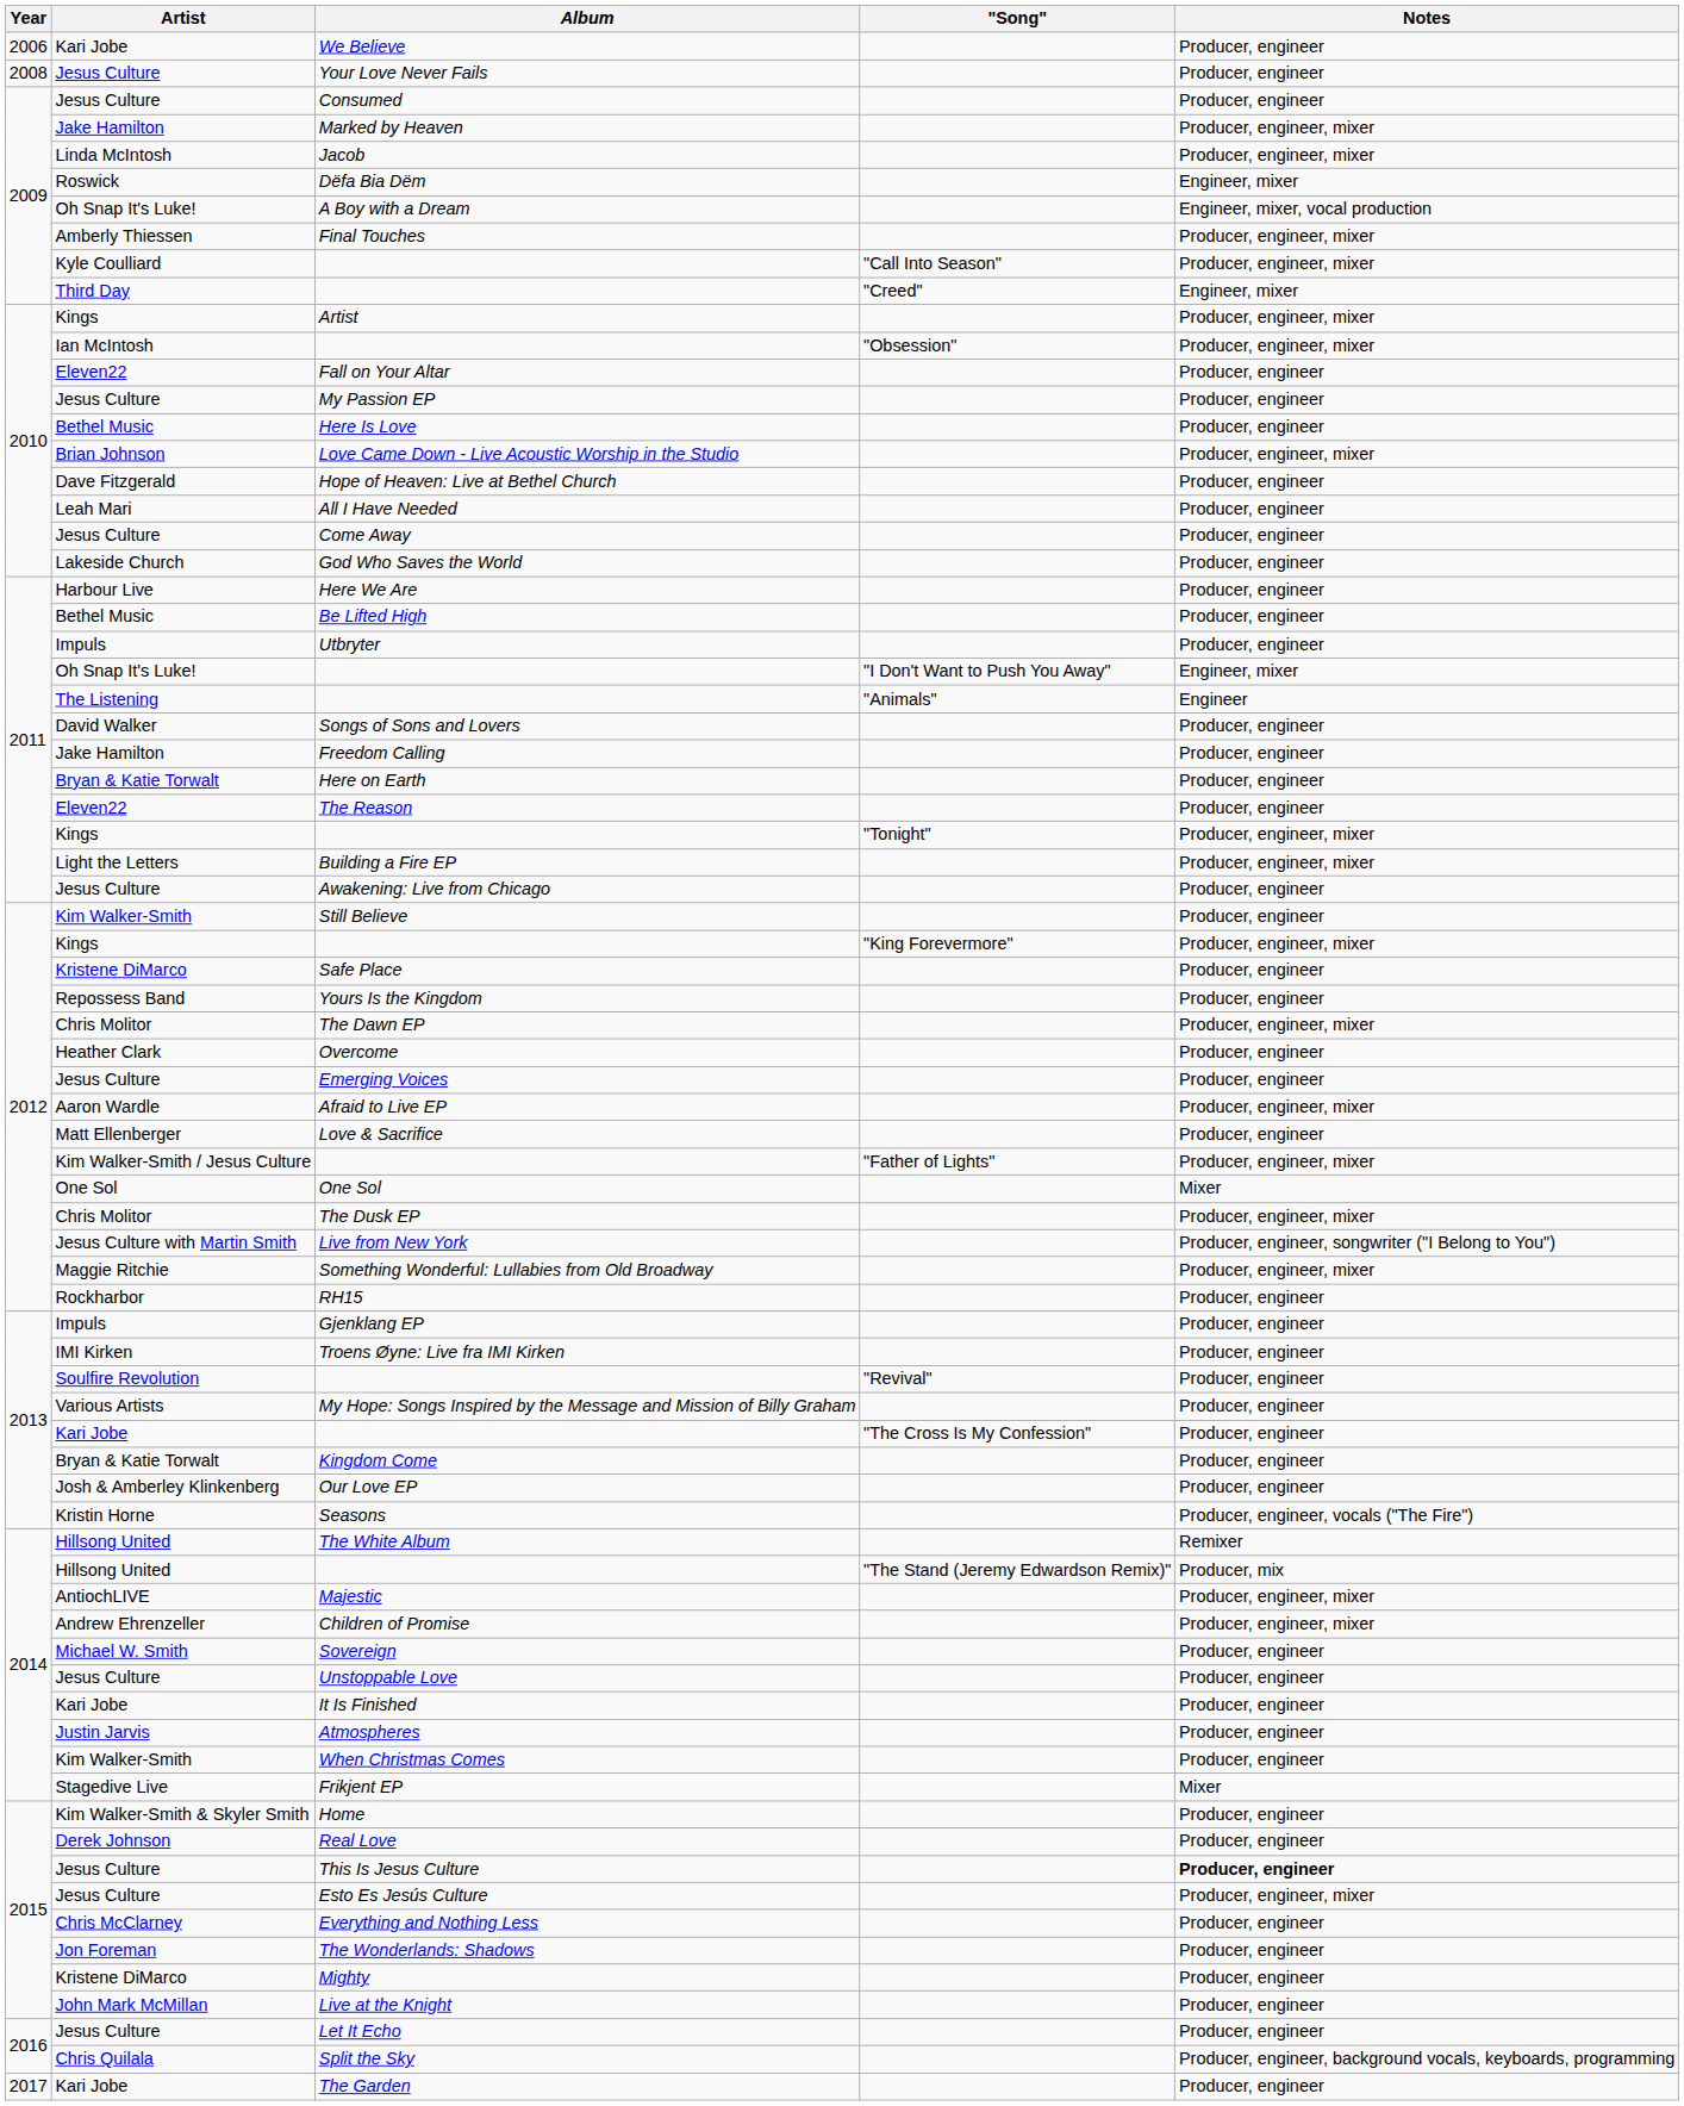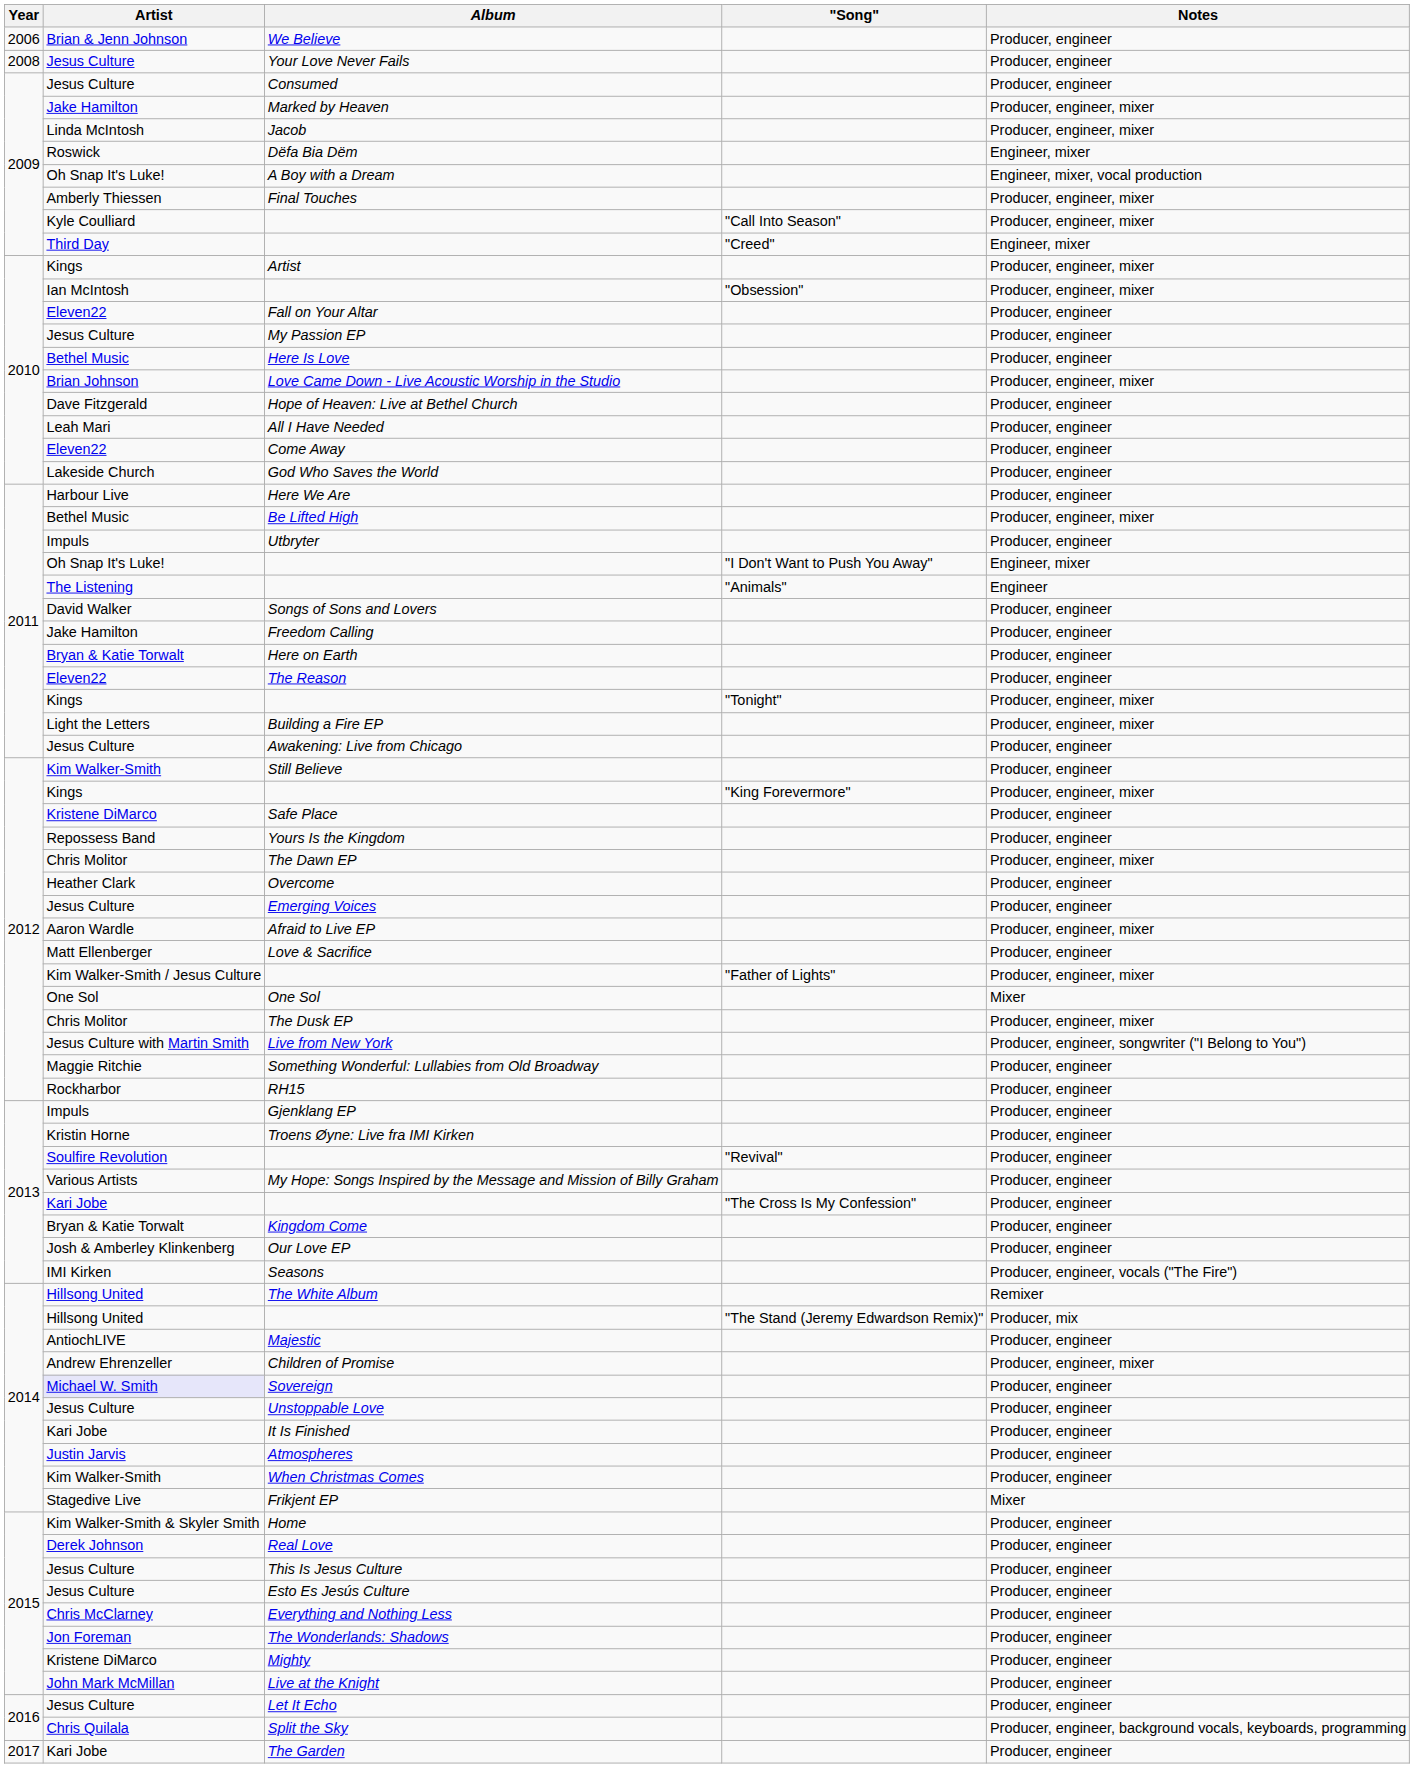 <table class="wikitable">
 <tr>
 <th rowspan="1">Year</th>
 <th rowspan="1">Artist</th>
 <th rowspan="1"><em>Album</em></th>
 <th rowspan="1">"Song"</th>
 <th rowspan="1">Notes</th>
 </tr>
 <tr>
 <td>2006</td>
-<td>Kari Jobe</td>
+<td><a href='#'>Brian & Jenn Johnson</a></td>
 <td><em><a href='#'>We Believe</a></em></td>
 <td></td>
 <td>Producer, engineer</td>
 </tr>
 <tr>
 <td>2008</td>
 <td><a href='#'>Jesus Culture</a></td>
 <td><em>Your Love Never Fails</em></td>
 <td></td>
 <td>Producer, engineer</td>
 </tr>
 <tr>
 <td rowspan="8">2009</td>
 <td>Jesus Culture</td>
 <td><em>Consumed</em></td>
 <td></td>
 <td>Producer, engineer</td>
 </tr>
 <tr>
 <td><a href='#'>Jake Hamilton</a></td>
 <td><em>Marked by Heaven</em></td>
 <td></td>
 <td>Producer, engineer, mixer</td>
 </tr>
 <tr>
 <td>Linda McIntosh</td>
 <td><em>Jacob</em></td>
 <td></td>
 <td>Producer, engineer, mixer</td>
 </tr>
 <tr>
 <td>Roswick</td>
 <td><em>Dëfa Bia Dëm</em></td>
 <td></td>
 <td>Engineer, mixer</td>
 </tr>
 <tr>
 <td>Oh Snap It's Luke!</td>
 <td><em>A Boy with a Dream</em></td>
 <td></td>
 <td>Engineer, mixer, vocal production</td>
 </tr>
 <tr>
 <td>Amberly Thiessen</td>
 <td><em>Final Touches</em></td>
 <td></td>
 <td>Producer, engineer, mixer</td>
 </tr>
 <tr>
 <td>Kyle Coulliard</td>
 <td></td>
 <td>"Call Into Season"</td>
 <td>Producer, engineer, mixer</td>
 </tr>
 <tr>
 <td><a href='#'>Third Day</a></td>
 <td></td>
 <td>"Creed"</td>
 <td>Engineer, mixer</td>
 </tr>
 <tr>
 <td rowspan="10">2010</td>
 <td>Kings</td>
 <td><em>Artist</em></td>
 <td></td>
 <td>Producer, engineer, mixer</td>
 </tr>
 <tr>
 <td>Ian McIntosh</td>
 <td></td>
 <td>"Obsession"</td>
 <td>Producer, engineer, mixer</td>
 </tr>
 <tr>
 <td><a href='#'>Eleven22</a></td>
 <td><em>Fall on Your Altar</em></td>
 <td></td>
 <td>Producer, engineer</td>
 </tr>
 <tr>
 <td>Jesus Culture</td>
 <td><em>My Passion EP</em></td>
 <td></td>
 <td>Producer, engineer</td>
 </tr>
 <tr>
 <td><a href='#'>Bethel Music</a></td>
 <td><em><a href='#'>Here Is Love</a></em></td>
 <td></td>
 <td>Producer, engineer</td>
 </tr>
 <tr>
 <td><a href='#'>Brian Johnson</a></td>
 <td><em><a href='#'>Love Came Down - Live Acoustic Worship in the Studio</a></em></td>
 <td></td>
 <td>Producer, engineer, mixer</td>
 </tr>
 <tr>
 <td>Dave Fitzgerald</td>
 <td><em>Hope of Heaven: Live at Bethel Church</em></td>
 <td></td>
 <td>Producer, engineer</td>
 </tr>
 <tr>
 <td>Leah Mari</td>
 <td><em>All I Have Needed</em></td>
 <td></td>
 <td>Producer, engineer</td>
 </tr>
 <tr>
-<td>Jesus Culture</td>
+<td><a href='#'>Eleven22</a></td>
 <td><em>Come Away</em></td>
 <td></td>
 <td>Producer, engineer</td>
 </tr>
 <tr>
 <td>Lakeside Church</td>
 <td><em>God Who Saves the World</em></td>
 <td></td>
 <td>Producer, engineer</td>
 </tr>
 <tr>
 <td rowspan="12">2011</td>
 <td>Harbour Live</td>
 <td><em>Here We Are</em></td>
 <td></td>
 <td>Producer, engineer</td>
 </tr>
 <tr>
 <td>Bethel Music</td>
 <td><em><a href='#'>Be Lifted High</a></em></td>
 <td></td>
-<td>Producer, engineer</td>
+<td>Producer, engineer, mixer</td>
 </tr>
 <tr>
 <td>Impuls</td>
 <td><em>Utbryter</em></td>
 <td></td>
 <td>Producer, engineer</td>
 </tr>
 <tr>
 <td>Oh Snap It's Luke!</td>
 <td></td>
 <td>"I Don't Want to Push You Away"</td>
 <td>Engineer, mixer</td>
 </tr>
 <tr>
 <td><a href='#'>The Listening</a></td>
 <td></td>
 <td>"Animals"</td>
 <td>Engineer</td>
 </tr>
 <tr>
 <td>David Walker</td>
 <td><em>Songs of Sons and Lovers</em></td>
 <td></td>
 <td>Producer, engineer</td>
 </tr>
 <tr>
 <td>Jake Hamilton</td>
 <td><em>Freedom Calling</em></td>
 <td></td>
 <td>Producer, engineer</td>
 </tr>
 <tr>
 <td><a href='#'>Bryan & Katie Torwalt</a></td>
 <td><em>Here on Earth</em></td>
 <td></td>
 <td>Producer, engineer</td>
 </tr>
 <tr>
 <td><a href='#'>Eleven22</a></td>
 <td><em><a href='#'>The Reason</a></em></td>
 <td></td>
 <td>Producer, engineer</td>
 </tr>
 <tr>
 <td>Kings</td>
 <td></td>
 <td>"Tonight"</td>
 <td>Producer, engineer, mixer</td>
 </tr>
 <tr>
 <td>Light the Letters</td>
 <td><em>Building a Fire EP</em></td>
 <td></td>
 <td>Producer, engineer, mixer</td>
 </tr>
 <tr>
 <td>Jesus Culture</td>
 <td><em>Awakening: Live from Chicago</em></td>
 <td></td>
 <td>Producer, engineer</td>
 </tr>
 <tr>
 <td rowspan="15">2012</td>
 <td><a href='#'>Kim Walker-Smith</a></td>
 <td><em>Still Believe</em></td>
 <td></td>
 <td>Producer, engineer</td>
 </tr>
 <tr>
 <td>Kings</td>
 <td></td>
 <td>"King Forevermore"</td>
 <td>Producer, engineer, mixer</td>
 </tr>
 <tr>
 <td><a href='#'>Kristene DiMarco</a></td>
 <td><em>Safe Place</em></td>
 <td></td>
 <td>Producer, engineer</td>
 </tr>
 <tr>
 <td>Repossess Band</td>
 <td><em>Yours Is the Kingdom</em></td>
 <td></td>
 <td>Producer, engineer</td>
 </tr>
 <tr>
 <td>Chris Molitor</td>
 <td><em>The Dawn EP</em></td>
 <td></td>
 <td>Producer, engineer, mixer</td>
 </tr>
 <tr>
 <td>Heather Clark</td>
 <td><em>Overcome</em></td>
 <td></td>
 <td>Producer, engineer</td>
 </tr>
 <tr>
 <td>Jesus Culture</td>
 <td><em><a href='#'>Emerging Voices</a></em></td>
 <td></td>
 <td>Producer, engineer</td>
 </tr>
 <tr>
 <td>Aaron Wardle</td>
 <td><em>Afraid to Live EP</em></td>
 <td></td>
 <td>Producer, engineer, mixer</td>
 </tr>
 <tr>
 <td>Matt Ellenberger</td>
 <td><em>Love & Sacrifice</em></td>
 <td></td>
 <td>Producer, engineer</td>
 </tr>
 <tr>
 <td>Kim Walker-Smith / Jesus Culture</td>
 <td></td>
 <td>"Father of Lights"</td>
 <td>Producer, engineer, mixer</td>
 </tr>
 <tr>
 <td>One Sol</td>
 <td><em>One Sol</em></td>
 <td></td>
 <td>Mixer</td>
 </tr>
 <tr>
 <td>Chris Molitor</td>
 <td><em>The Dusk EP</em></td>
 <td></td>
 <td>Producer, engineer, mixer</td>
 </tr>
 <tr>
 <td>Jesus Culture with <a href='#'>Martin Smith</a></td>
 <td><em><a href='#'>Live from New York</a></em></td>
 <td></td>
 <td>Producer, engineer, songwriter ("I Belong to You")</td>
 </tr>
 <tr>
 <td>Maggie Ritchie</td>
 <td><em>Something Wonderful: Lullabies from Old Broadway</em></td>
 <td></td>
-<td>Producer, engineer, mixer</td>
+<td>Producer, engineer</td>
 </tr>
 <tr>
 <td>Rockharbor</td>
 <td><em>RH15</em></td>
 <td></td>
 <td>Producer, engineer</td>
 </tr>
 <tr>
 <td rowspan="8">2013</td>
 <td>Impuls</td>
 <td><em>Gjenklang EP</em></td>
 <td></td>
 <td>Producer, engineer</td>
 </tr>
 <tr>
-<td>IMI Kirken</td>
+<td>Kristin Horne</td>
 <td><em>Troens Øyne: Live fra IMI Kirken</em></td>
 <td></td>
 <td>Producer, engineer</td>
 </tr>
 <tr>
 <td><a href='#'>Soulfire Revolution</a></td>
 <td></td>
 <td>"Revival"</td>
 <td>Producer, engineer</td>
 </tr>
 <tr>
 <td>Various Artists</td>
 <td><em>My Hope: Songs Inspired by the Message and Mission of Billy Graham</em></td>
 <td></td>
 <td>Producer, engineer</td>
 </tr>
 <tr>
 <td><a href='#'>Kari Jobe</a></td>
 <td></td>
 <td>"The Cross Is My Confession"</td>
 <td>Producer, engineer</td>
 </tr>
 <tr>
 <td>Bryan & Katie Torwalt</td>
 <td><em><a href='#'>Kingdom Come</a></em></td>
 <td></td>
 <td>Producer, engineer</td>
 </tr>
 <tr>
 <td>Josh & Amberley Klinkenberg</td>
 <td><em>Our Love EP</em></td>
 <td></td>
 <td>Producer, engineer</td>
 </tr>
 <tr>
-<td>Kristin Horne</td>
+<td>IMI Kirken</td>
 <td><em>Seasons</em></td>
 <td></td>
 <td>Producer, engineer, vocals ("The Fire")</td>
 </tr>
 <tr>
 <td rowspan="10">2014</td>
 <td><a href='#'>Hillsong United</a></td>
 <td><em><a href='#'>The White Album</a></em></td>
 <td></td>
 <td>Remixer</td>
 </tr>
 <tr>
 <td>Hillsong United</td>
 <td></td>
 <td>"The Stand (Jeremy Edwardson Remix)"</td>
 <td>Producer, mix</td>
 </tr>
 <tr>
 <td>AntiochLIVE</td>
 <td><em><a href='#'>Majestic</a></em></td>
 <td></td>
-<td>Producer, engineer, mixer</td>
+<td>Producer, engineer</td>
 </tr>
 <tr>
 <td>Andrew Ehrenzeller</td>
 <td><em>Children of Promise</em></td>
 <td></td>
 <td>Producer, engineer, mixer</td>
 </tr>
 <tr>
-<td><a href='#'>Michael W. Smith</a></td>
+<td style="background: lavender;"><a href='#'>Michael W. Smith</a></td>
 <td><em><a href='#'>Sovereign</a></em></td>
 <td></td>
 <td>Producer, engineer</td>
 </tr>
 <tr>
 <td>Jesus Culture</td>
 <td><em><a href='#'>Unstoppable Love</a></em></td>
 <td></td>
 <td>Producer, engineer</td>
 </tr>
 <tr>
 <td>Kari Jobe</td>
 <td><em>It Is Finished</em></td>
 <td></td>
 <td>Producer, engineer</td>
 </tr>
 <tr>
 <td><a href='#'>Justin Jarvis</a></td>
 <td><em><a href='#'>Atmospheres</a></em></td>
 <td></td>
 <td>Producer, engineer</td>
 </tr>
 <tr>
 <td>Kim Walker-Smith</td>
 <td><em><a href='#'>When Christmas Comes</a></em></td>
 <td></td>
 <td>Producer, engineer</td>
 </tr>
 <tr>
 <td>Stagedive Live</td>
 <td><em>Frikjent EP</em></td>
 <td></td>
 <td>Mixer</td>
 </tr>
 <tr>
 <td rowspan="8">2015</td>
 <td>Kim Walker-Smith & Skyler Smith</td>
 <td><em>Home</em></td>
 <td></td>
 <td>Producer, engineer</td>
 </tr>
 <tr>
 <td><a href='#'>Derek Johnson</a></td>
 <td><em><a href='#'>Real Love</a></em></td>
 <td></td>
 <td>Producer, engineer</td>
 </tr>
 <tr>
 <td>Jesus Culture</td>
 <td><em>This Is Jesus Culture</em></td>
 <td></td>
-<td><strong>Producer, engineer</strong></td>
+<td>Producer, engineer</td>
 </tr>
 <tr>
 <td>Jesus Culture</td>
 <td><em>Esto Es Jesús Culture</em></td>
 <td></td>
-<td>Producer, engineer, mixer</td>
+<td>Producer, engineer</td>
 </tr>
 <tr>
 <td><a href='#'>Chris McClarney</a></td>
 <td><em><a href='#'>Everything and Nothing Less</a></em></td>
 <td></td>
 <td>Producer, engineer</td>
 </tr>
 <tr>
 <td><a href='#'>Jon Foreman</a></td>
 <td><em><a href='#'>The Wonderlands: Shadows</a></em></td>
 <td></td>
 <td>Producer, engineer</td>
 </tr>
 <tr>
 <td>Kristene DiMarco</td>
 <td><em><a href='#'>Mighty</a></em></td>
 <td></td>
 <td>Producer, engineer</td>
 </tr>
 <tr>
 <td><a href='#'>John Mark McMillan</a></td>
 <td><em><a href='#'>Live at the Knight</a></em></td>
 <td></td>
 <td>Producer, engineer</td>
 </tr>
 <tr>
 <td rowspan="2">2016</td>
 <td>Jesus Culture</td>
 <td><em><a href='#'>Let It Echo</a></em></td>
 <td></td>
 <td>Producer, engineer</td>
 </tr>
 <tr>
 <td><a href='#'>Chris Quilala</a></td>
 <td><em><a href='#'>Split the Sky</a></em></td>
 <td></td>
 <td>Producer, engineer, background vocals, keyboards, programming</td>
 </tr>
 <tr>
 <td rowspan="1">2017</td>
 <td>Kari Jobe</td>
 <td><em><a href='#'>The Garden</a></em></td>
 <td></td>
 <td>Producer, engineer</td>
 </tr>
 </table>
